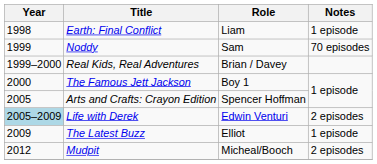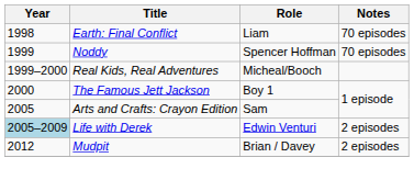 <table class="wikitable sortable">
 <tr>
 <th>Year</th>
 <th>Title</th>
 <th>Role</th>
 <th class="unsortable">Notes</th>
 </tr>
 <tr>
 <td>1998</td>
 <td><em><a href='#'>Earth: Final Conflict</a></em></td>
 <td>Liam</td>
-<td>1 episode</td>
+<td>70 episodes</td>
 </tr>
 <tr>
 <td>1999</td>
 <td><em><a href='#'>Noddy</a></em></td>
-<td>Sam</td>
+<td>Spencer Hoffman</td>
 <td>70 episodes</td>
 </tr>
 <tr>
 <td>1999–2000</td>
 <td><em>Real Kids, Real Adventures</em></td>
-<td>Brian / Davey</td>
+<td>Micheal/Booch</td>
 <td></td>
 </tr>
 <tr>
 <td>2000</td>
 <td data-sort-value="Famous Jett Jackson, The"><em><a href='#'>The Famous Jett Jackson</a></em></td>
 <td>Boy 1</td>
 <td rowspan=2>1 episode</td>
 </tr>
 <tr>
 <td>2005</td>
 <td><em>Arts and Crafts: Crayon Edition</em></td>
-<td>Spencer Hoffman</td>
+<td>Sam</td>
 </tr>
 <tr>
 <td style="background: lightblue;">2005–2009</td>
 <td><em><a href='#'>Life with Derek</a></em></td>
 <td><a href='#'>Edwin Venturi</a></td>
 <td>2 episodes</td>
 </tr>
 <tr>
-<td>2009</td>
-<td data-sort-value="Latest Buzz, The"><em><a href='#'>The Latest Buzz</a></em></td>
-<td>Elliot</td>
-<td>1 episode</td>
-</tr>
-<tr>
 <td>2012</td>
 <td><em><a href='#'>Mudpit</a></em></td>
-<td>Micheal/Booch</td>
+<td>Brian / Davey</td>
 <td>2 episodes</td>
 </tr>
 <tr>
 </tr>
 </table>
